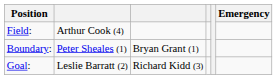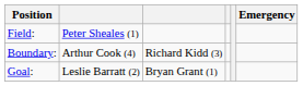 <table class="wikitable" style="font-size: 95%;">
 <tr>
 <th>Position</th>
 <th></th>
 <th></th>
 <th></th>
 <th rowspan="4"></th>
 <th>Emergency</th>
 </tr>
 <tr>
 <td><a href='#'>Field</a>:</td>
-<td>Arthur Cook <small>(4)</small></td>
+<td><a href='#'>Peter Sheales</a> <small>(1)</small></td>
 <td></td>
 <td></td>
 <td></td>
 </tr>
 <tr>
 <td><a href='#'>Boundary</a>:</td>
-<td><a href='#'>Peter Sheales</a> <small>(1)</small></td>
-<td>Bryan Grant <small>(1)</small></td>
+<td>Arthur Cook <small>(4)</small></td>
+<td>Richard Kidd <small>(3)</small></td>
 <td></td>
 <td></td>
 </tr>
 <tr>
 <td><a href='#'>Goal</a>:</td>
 <td>Leslie Barratt <small>(2)</small></td>
-<td>Richard Kidd <small>(3)</small></td>
+<td>Bryan Grant <small>(1)</small></td>
 <td></td>
 <td></td>
 </tr>
 </table>
